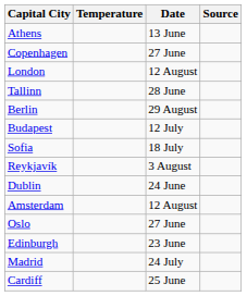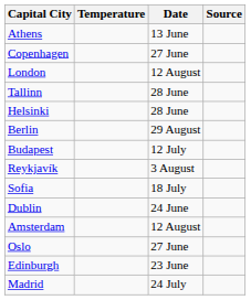 <table class="wikitable sortable">
 <tr>
 <th>Capital City</th>
 <th>Temperature</th>
 <th>Date</th>
 <th>Source</th>
 </tr>
 <tr>
 <td><a href='#'>Athens</a></td>
 <td></td>
 <td>13 June</td>
 <td></td>
 </tr>
 <tr>
 <td><a href='#'>Copenhagen</a></td>
 <td></td>
 <td>27 June</td>
 <td></td>
 </tr>
 <tr>
 <td><a href='#'>London</a></td>
 <td></td>
 <td>12 August</td>
 <td></td>
 </tr>
 <tr>
 <td><a href='#'>Tallinn</a></td>
 <td></td>
 <td>28 June</td>
 <td></td>
 </tr>
 <tr>
+<td><a href='#'>Helsinki</a></td>
+<td></td>
+<td>28 June</td>
+<td></td>
+</tr>
+<tr>
 <td><a href='#'>Berlin</a></td>
 <td></td>
 <td>29 August</td>
 <td></td>
 </tr>
 <tr>
 <td><a href='#'>Budapest</a></td>
 <td></td>
 <td>12 July</td>
 <td></td>
 </tr>
 <tr>
+<td><a href='#'>Reykjavík</a></td>
+<td></td>
+<td>3 August</td>
+<td></td>
+</tr>
+<tr>
 <td><a href='#'>Sofia</a></td>
 <td></td>
 <td>18 July</td>
-<td></td>
-</tr>
-<tr>
-<td><a href='#'>Reykjavík</a></td>
-<td></td>
-<td>3 August</td>
 <td></td>
 </tr>
 <tr>
 <td><a href='#'>Dublin</a></td>
 <td></td>
 <td>24 June</td>
 <td></td>
 </tr>
 <tr>
 <td><a href='#'>Amsterdam</a></td>
 <td></td>
 <td>12 August</td>
 <td></td>
 </tr>
 <tr>
 <td><a href='#'>Oslo</a></td>
 <td></td>
 <td>27 June</td>
 <td></td>
 </tr>
 <tr>
 <td><a href='#'>Edinburgh</a></td>
 <td></td>
 <td>23 June</td>
 <td></td>
 </tr>
 <tr>
 <td><a href='#'>Madrid</a></td>
 <td></td>
 <td>24 July</td>
 <td></td>
 </tr>
-<tr>
-<td><a href='#'>Cardiff</a></td>
-<td></td>
-<td>25 June</td>
-<td></td>
-</tr>
 </table>
